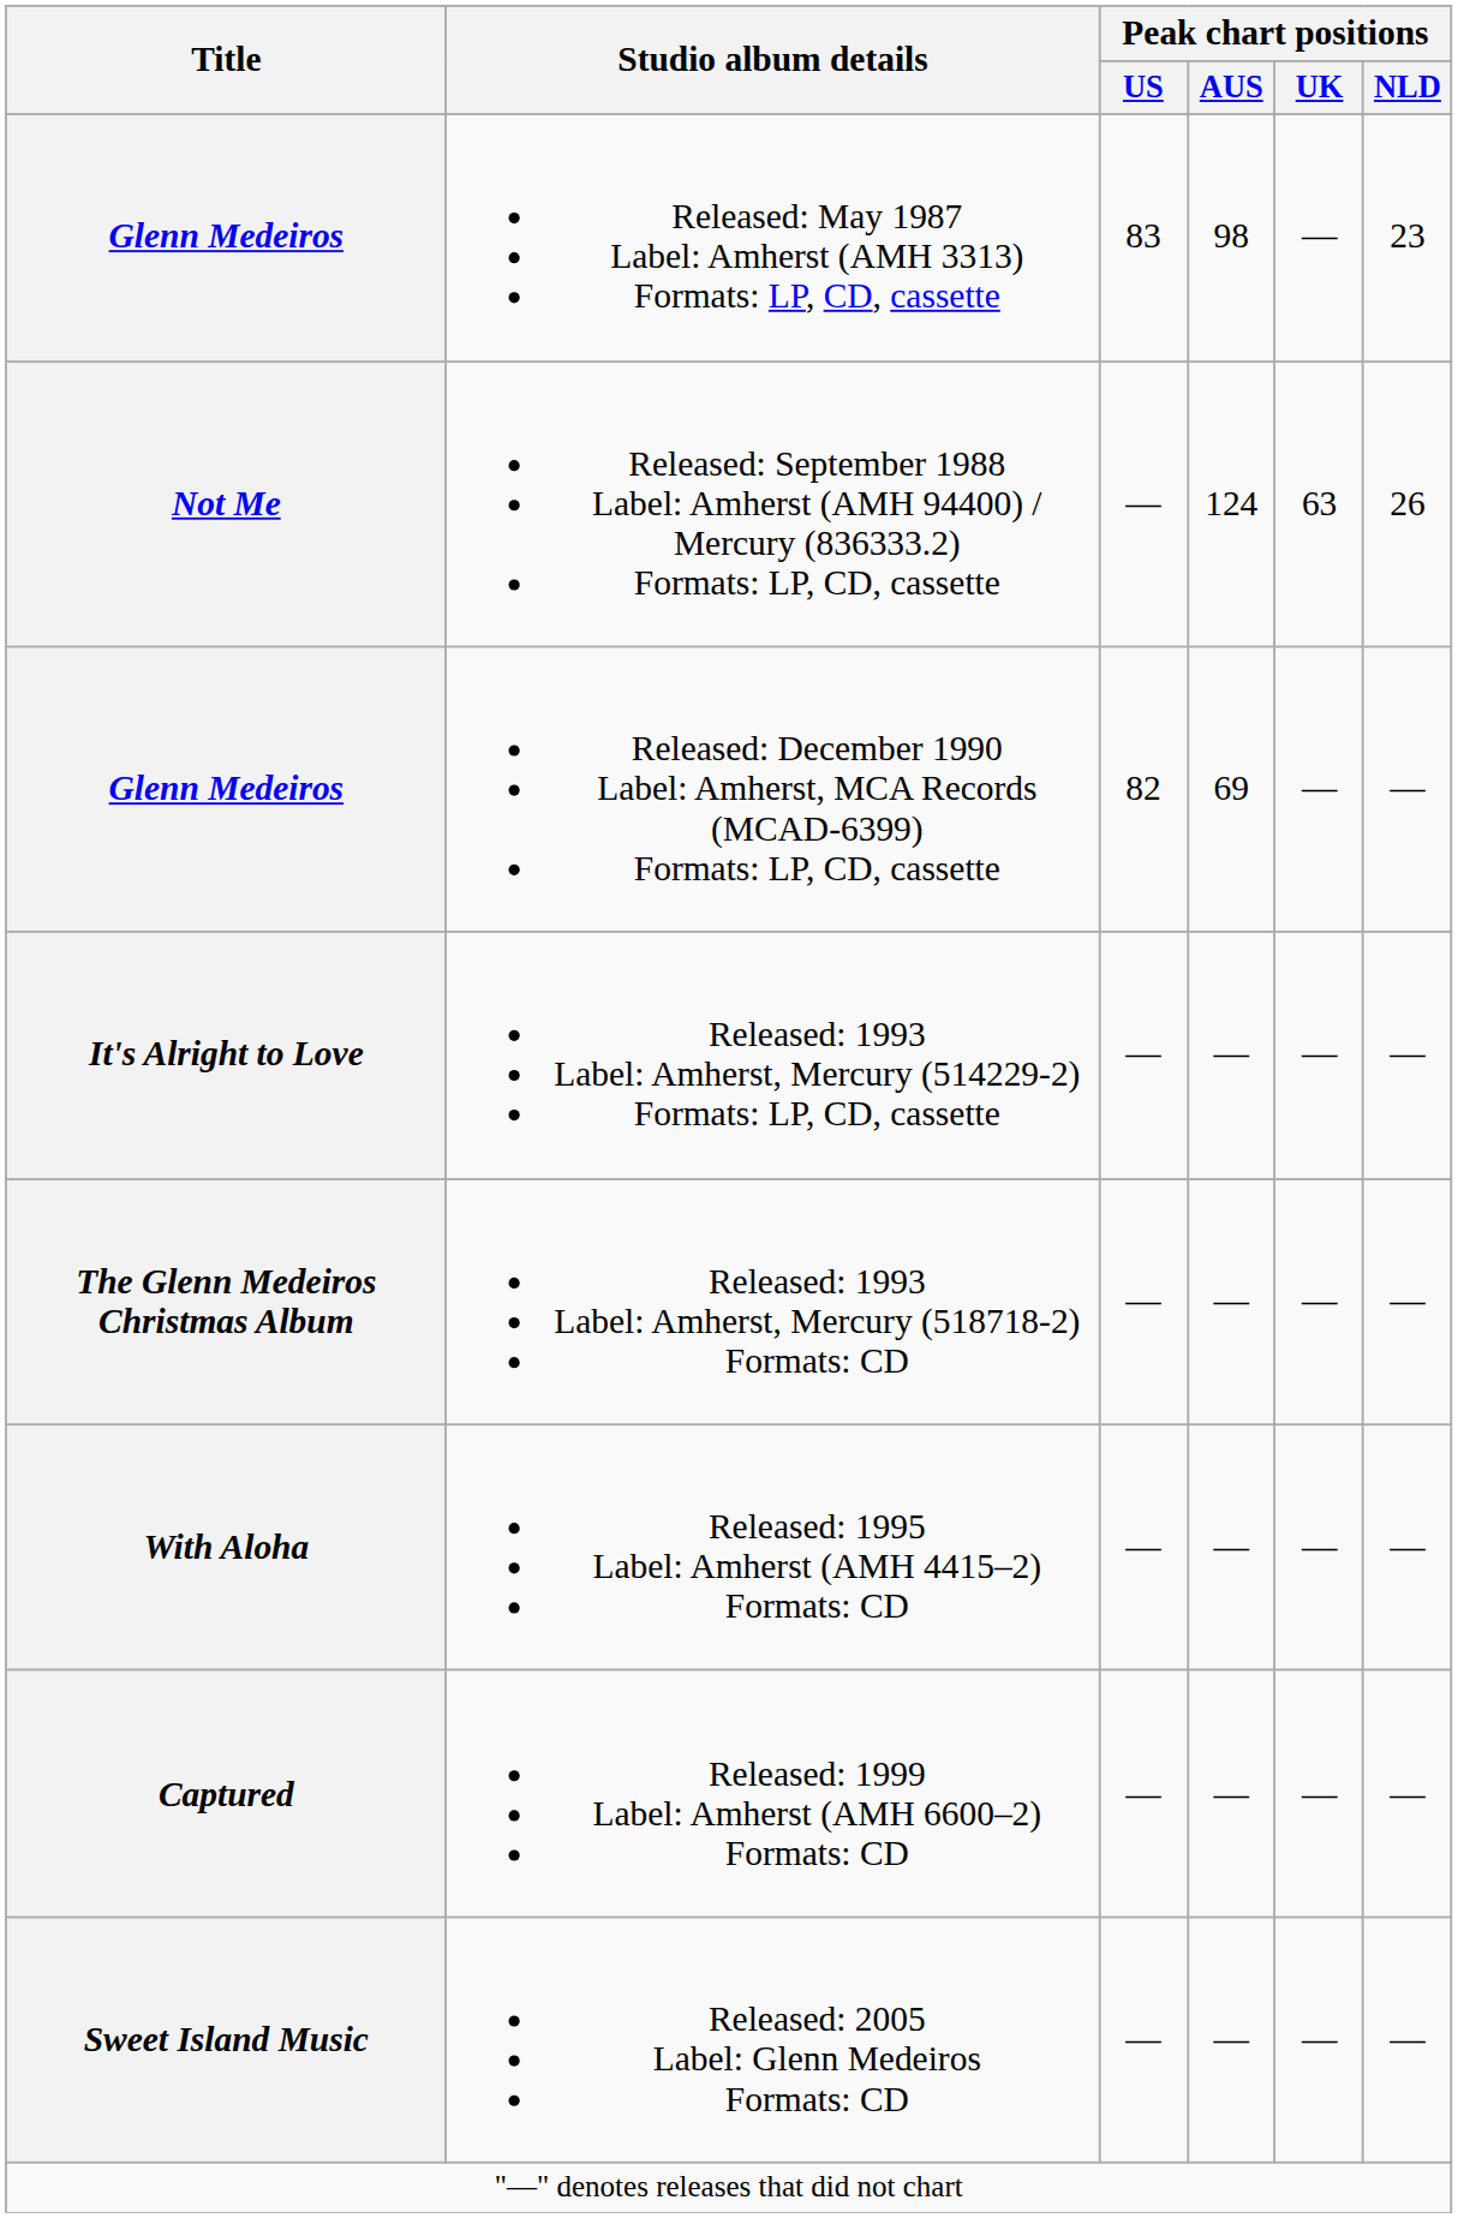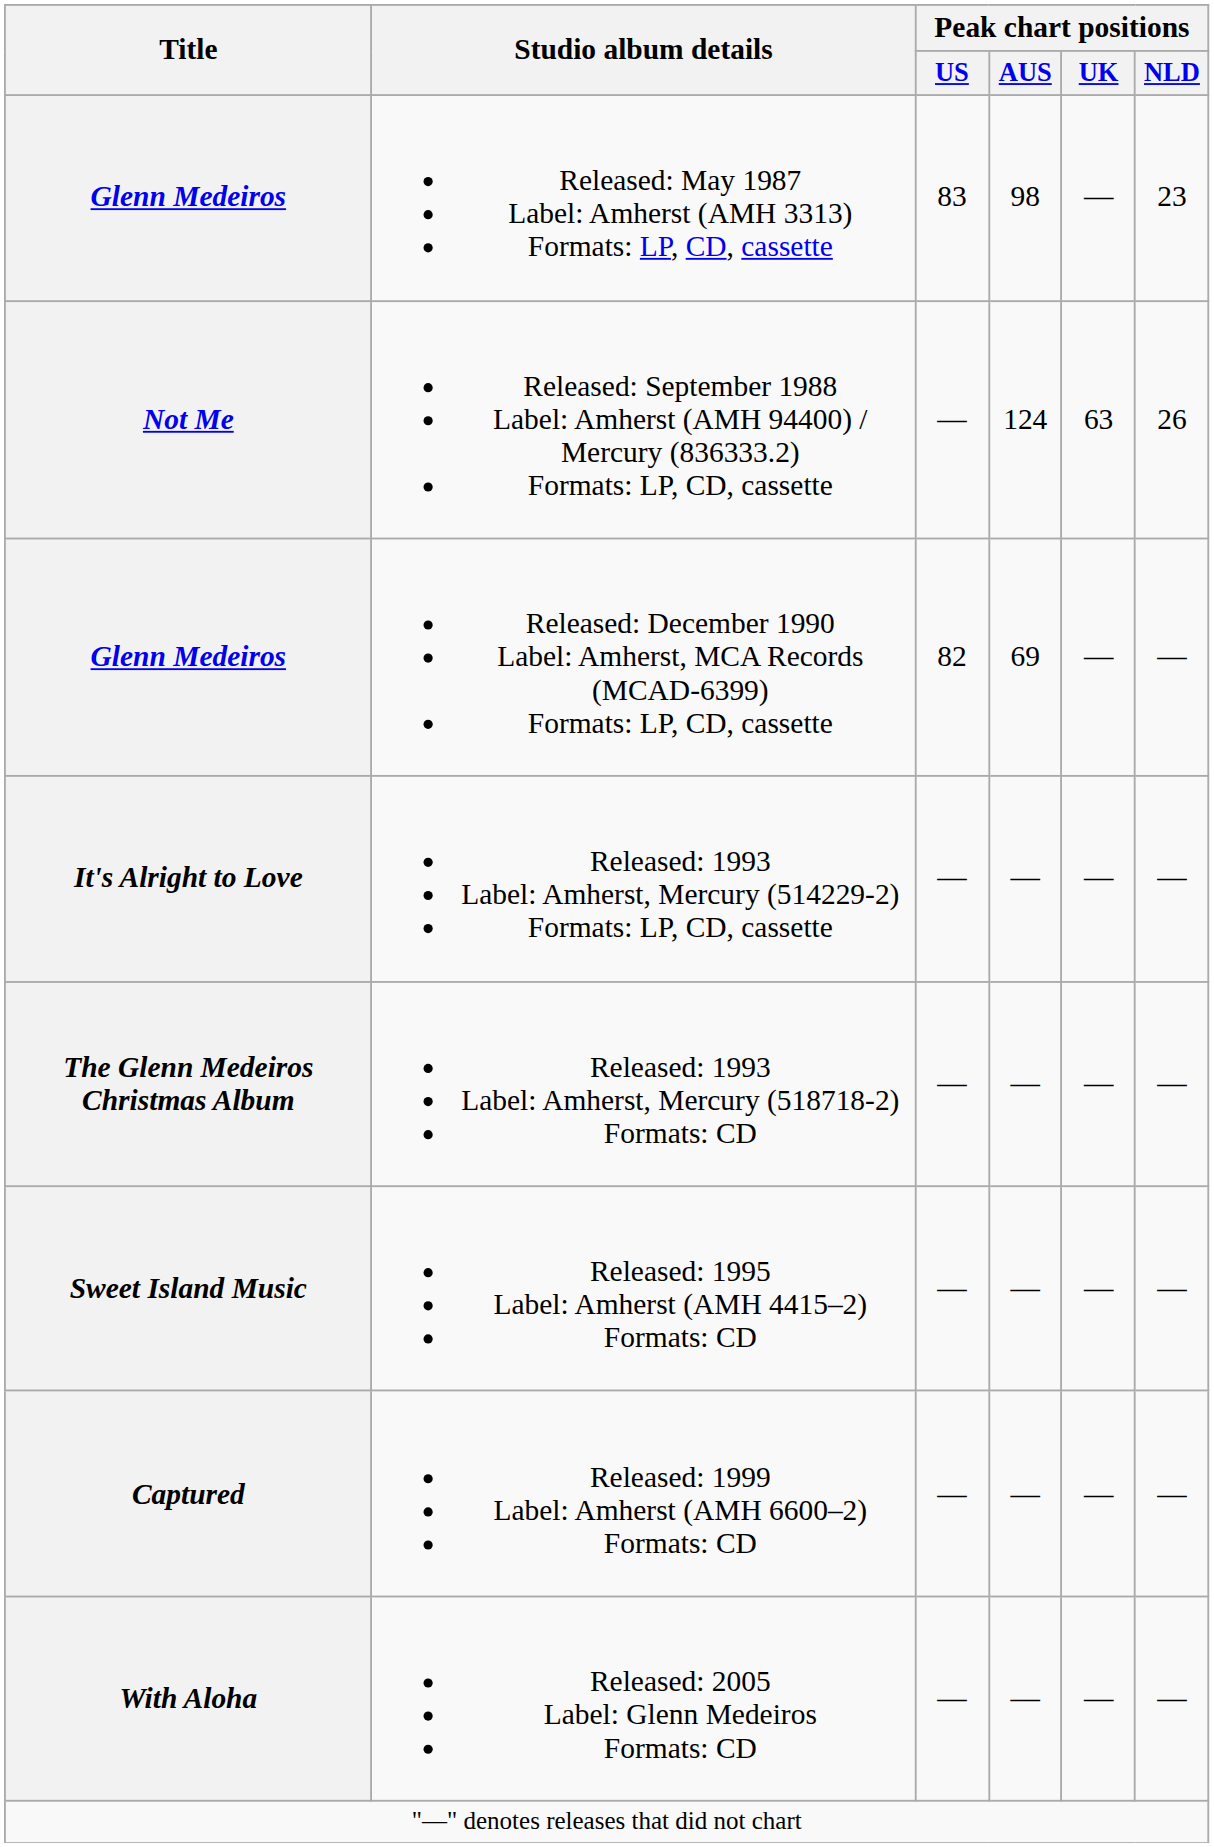 <table class="wikitable plainrowheaders" style="text-align:center;">
 <tr>
 <th scope="col" rowspan="2" style="width:12em;">Title</th>
 <th scope="col" rowspan="2" style="width:18em;">Studio album details</th>
 <th scope="col" colspan="4">Peak chart positions</th>
 </tr>
 <tr>
 <th scope="col" style="width:2.3em; font-size:90%;"><a href='#'>US</a><br></th>
 <th scope="col" style="width:2.3em;font-size:90%;"><a href='#'>AUS</a><br></th>
 <th scope="col" style="width:2.3em; font-size:90%;"><a href='#'>UK</a><br></th>
 <th scope="col" style="width:2.3em; font-size:90%;"><a href='#'>NLD</a><br></th>
 </tr>
 <tr>
 <th scope="row"><em><a href='#'>Glenn Medeiros</a></em></th>
 <td><br><ul><li>Released: May 1987</li><li>Label: Amherst (AMH 3313)</li><li>Formats: <a href='#'>LP</a>, <a href='#'>CD</a>, <a href='#'>cassette</a></li></ul></td>
 <td>83</td>
 <td>98</td>
 <td>—</td>
 <td>23</td>
 </tr>
 <tr>
 <th scope="row"><em><a href='#'>Not Me</a></em></th>
 <td><br><ul><li>Released: September 1988</li><li>Label: Amherst (AMH 94400) / Mercury (836333.2)</li><li>Formats: LP, CD, cassette</li></ul></td>
 <td>—</td>
 <td>124</td>
 <td>63</td>
 <td>26</td>
 </tr>
 <tr>
 <th scope="row"><em><a href='#'>Glenn Medeiros</a></em></th>
 <td><br><ul><li>Released: December 1990</li><li>Label: Amherst, MCA Records (MCAD-6399)</li><li>Formats: LP, CD, cassette</li></ul></td>
 <td>82</td>
 <td>69</td>
 <td>—</td>
 <td>—</td>
 </tr>
 <tr>
 <th scope="row"><em>It's Alright to Love</em></th>
 <td><br><ul><li>Released: 1993</li><li>Label: Amherst, Mercury (514229-2)</li><li>Formats: LP, CD, cassette</li></ul></td>
 <td>—</td>
 <td>—</td>
 <td>—</td>
 <td>—</td>
 </tr>
 <tr>
 <th scope="row"><em>The Glenn Medeiros Christmas Album</em></th>
 <td><br><ul><li>Released: 1993</li><li>Label: Amherst, Mercury (518718-2)</li><li>Formats: CD</li></ul></td>
 <td>—</td>
 <td>—</td>
 <td>—</td>
 <td>—</td>
 </tr>
 <tr>
-<th scope="row"><em>With Aloha</em></th>
+<th scope="row"><em>Sweet Island Music</em></th>
 <td><br><ul><li>Released: 1995</li><li>Label: Amherst (AMH 4415–2)</li><li>Formats: CD</li></ul></td>
 <td>—</td>
 <td>—</td>
 <td>—</td>
 <td>—</td>
 </tr>
 <tr>
 <th scope="row"><em>Captured</em></th>
 <td><br><ul><li>Released: 1999</li><li>Label: Amherst (AMH 6600–2)</li><li>Formats: CD</li></ul></td>
 <td>—</td>
 <td>—</td>
 <td>—</td>
 <td>—</td>
 </tr>
 <tr>
-<th scope="row"><em>Sweet Island Music</em></th>
+<th scope="row"><em>With Aloha</em></th>
 <td><br><ul><li>Released: 2005</li><li>Label: Glenn Medeiros</li><li>Formats: CD</li></ul></td>
 <td>—</td>
 <td>—</td>
 <td>—</td>
 <td>—</td>
 </tr>
 <tr>
 <td style="font-size:85%" colspan="16">"—" denotes releases that did not chart</td>
 </tr>
 </table>
